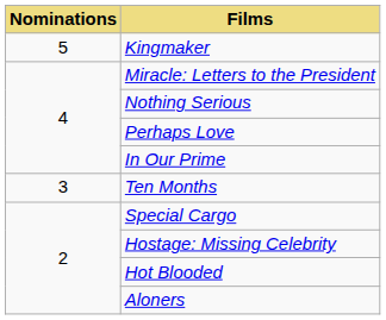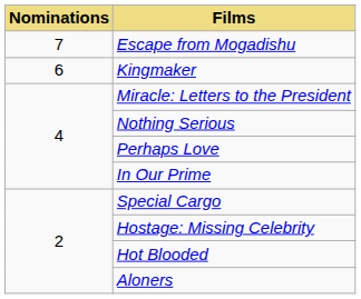 <table class="wikitable" align="center">
 <tr>
 <th style="background:#EEDD82; text-align:center">Nominations</th>
 <th style="background:#EEDD82; text-align:center">Films</th>
 </tr>
 <tr>
-<td style="text-align:center">5</td>
+<td style="text-align:center">7</td>
+<td><em><a href='#'>Escape from Mogadishu</a></em></td>
+</tr>
+<tr>
+<td style="text-align:center">6</td>
 <td><em><a href='#'>Kingmaker</a></em></td>
 </tr>
 <tr>
 <td rowspan=4 style="text-align:center">4</td>
 <td><em><a href='#'>Miracle: Letters to the President</a></em></td>
 </tr>
 <tr>
 <td><em><a href='#'>Nothing Serious</a></em></td>
 </tr>
 <tr>
 <td><em><a href='#'>Perhaps Love</a></em></td>
 </tr>
 <tr>
 <td><em><a href='#'>In Our Prime</a></em></td>
 </tr>
 <tr>
-<td style="text-align:center">3</td>
-<td><em><a href='#'>Ten Months</a></em></td>
-</tr>
-<tr>
 <td rowspan=4 style="text-align:center">2</td>
 <td><em><a href='#'>Special Cargo</a></em></td>
 </tr>
 <tr>
 <td><em><a href='#'>Hostage: Missing Celebrity</a></em></td>
 </tr>
 <tr>
 <td><em><a href='#'>Hot Blooded</a></em></td>
 </tr>
 <tr>
 <td><em><a href='#'>Aloners</a></em></td>
 </tr>
 </table>
